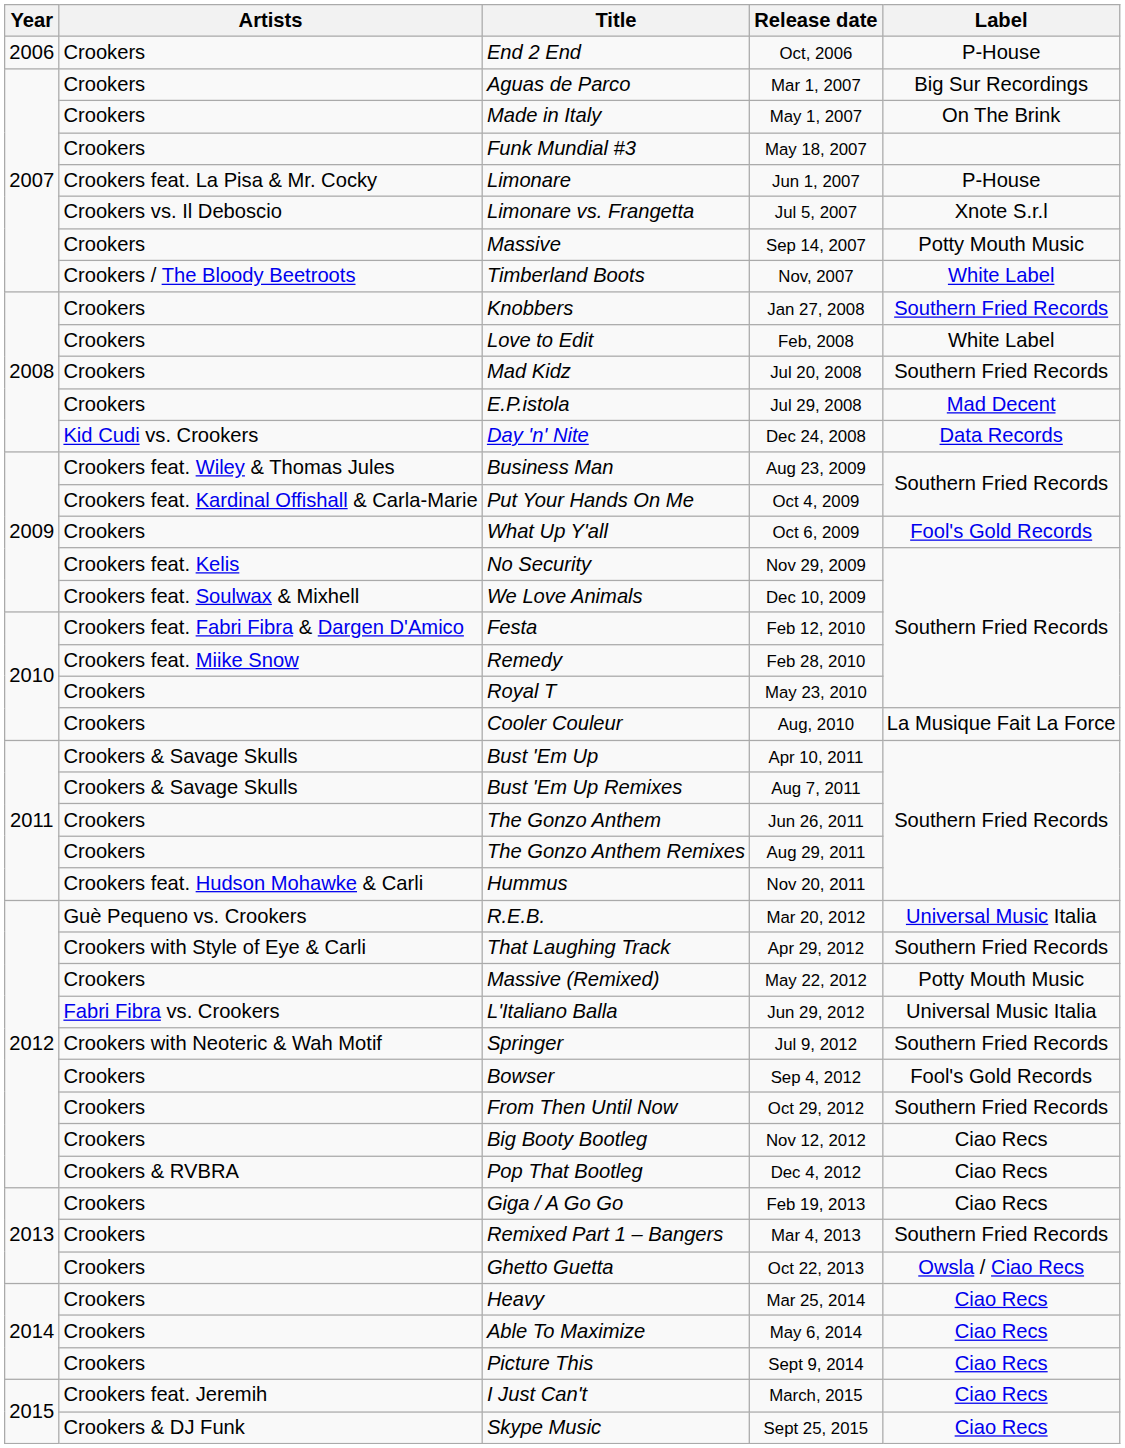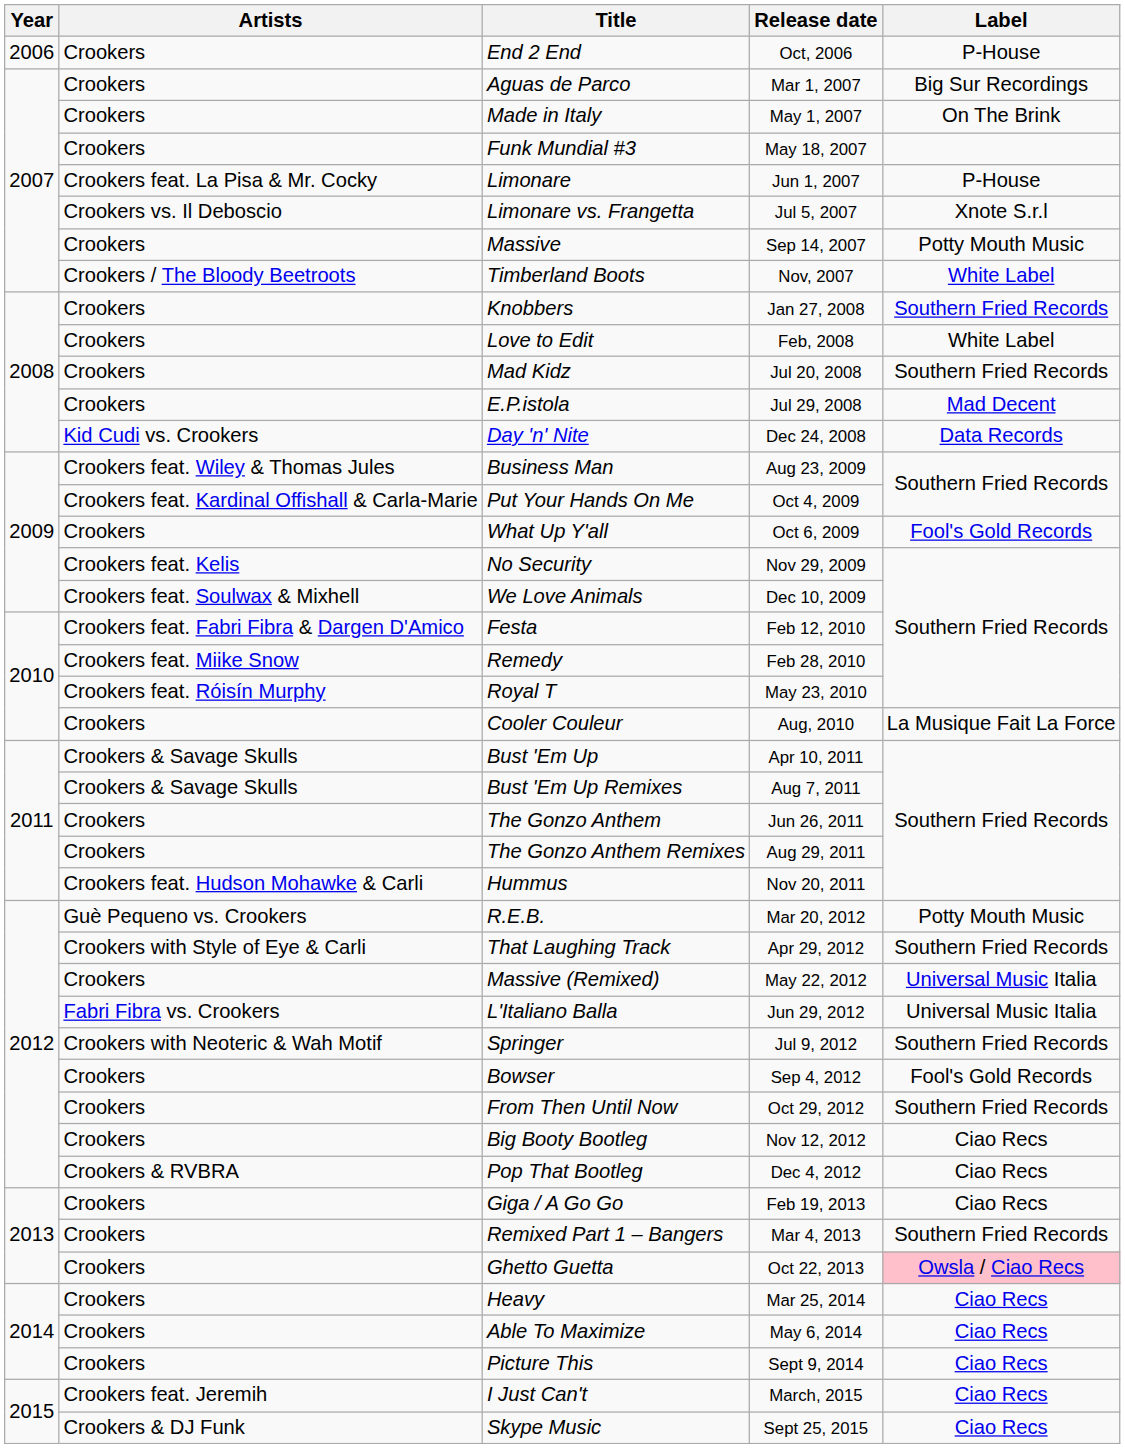 <table class="wikitable">
 <tr>
 <th style="text-align:center; width:35px;">Year</th>
 <th>Artists</th>
 <th>Title</th>
 <th style="text-align:center;">Release date</th>
 <th>Label</th>
 </tr>
 <tr>
 <td style="text-align:center;">2006</td>
 <td>Crookers</td>
 <td><em>End 2 End</em></td>
 <td style="text-align:center;"><small>Oct, 2006</small></td>
 <td style="text-align:center;">P-House</td>
 </tr>
 <tr>
 <td style="text-align:center;" rowspan="7">2007</td>
 <td>Crookers</td>
 <td><em>Aguas de Parco</em></td>
 <td style="text-align:center;"><small>Mar 1, 2007</small></td>
 <td style="text-align:center;">Big Sur Recordings</td>
 </tr>
 <tr>
 <td>Crookers</td>
 <td><em>Made in Italy</em></td>
 <td style="text-align:center;"><small>May 1, 2007</small></td>
 <td style="text-align:center;">On The Brink</td>
 </tr>
 <tr>
 <td>Crookers</td>
 <td><em>Funk Mundial #3</em></td>
 <td style="text-align:center;"><small>May 18, 2007</small></td>
 </tr>
 <tr>
 <td>Crookers feat. La Pisa & Mr. Cocky</td>
 <td><em>Limonare</em></td>
 <td style="text-align:center;"><small>Jun 1, 2007</small></td>
 <td style="text-align:center;">P-House</td>
 </tr>
 <tr>
 <td>Crookers vs. Il Deboscio</td>
 <td><em>Limonare vs. Frangetta</em></td>
 <td style="text-align:center;"><small>Jul 5, 2007</small></td>
 <td style="text-align:center;">Xnote S.r.l</td>
 </tr>
 <tr>
 <td>Crookers</td>
 <td><em>Massive</em></td>
 <td style="text-align:center;"><small>Sep 14, 2007</small></td>
 <td style="text-align:center;">Potty Mouth Music</td>
 </tr>
 <tr>
 <td>Crookers / <a href='#'>The Bloody Beetroots</a></td>
 <td><em>Timberland Boots</em></td>
 <td style="text-align:center;"><small>Nov, 2007</small></td>
 <td style="text-align:center;"><a href='#'>White Label</a></td>
 </tr>
 <tr>
 <td style="text-align:center;" rowspan="5">2008</td>
 <td>Crookers</td>
 <td><em>Knobbers</em></td>
 <td style="text-align:center;"><small>Jan 27, 2008</small></td>
 <td style="text-align:center;"><a href='#'>Southern Fried Records</a></td>
 </tr>
 <tr>
 <td>Crookers</td>
 <td><em>Love to Edit</em></td>
 <td style="text-align:center;"><small>Feb, 2008</small></td>
 <td style="text-align:center;">White Label</td>
 </tr>
 <tr>
 <td>Crookers</td>
 <td><em>Mad Kidz</em></td>
 <td style="text-align:center;"><small>Jul 20, 2008</small></td>
 <td style="text-align:center;">Southern Fried Records</td>
 </tr>
 <tr>
 <td>Crookers</td>
 <td><em>E.P.istola</em></td>
 <td style="text-align:center;"><small>Jul 29, 2008</small></td>
 <td style="text-align:center;"><a href='#'>Mad Decent</a></td>
 </tr>
 <tr>
 <td><a href='#'>Kid Cudi</a> vs. Crookers</td>
 <td><em><a href='#'>Day 'n' Nite</a></em></td>
 <td style="text-align:center;"><small>Dec 24, 2008</small></td>
 <td style="text-align:center;"><a href='#'>Data Records</a></td>
 </tr>
 <tr>
 <td style="text-align:center;" rowspan="5">2009</td>
 <td>Crookers feat. <a href='#'>Wiley</a> & Thomas Jules</td>
 <td><em>Business Man</em></td>
 <td style="text-align:center;"><small>Aug 23, 2009</small></td>
 <td style="text-align:center;" rowspan="2">Southern Fried Records</td>
 </tr>
 <tr>
 <td>Crookers feat. <a href='#'>Kardinal Offishall</a> & Carla-Marie</td>
 <td><em>Put Your Hands On Me</em></td>
 <td style="text-align:center;"><small>Oct 4, 2009</small></td>
 </tr>
 <tr>
 <td>Crookers</td>
 <td><em>What Up Y'all</em></td>
 <td style="text-align:center;"><small>Oct 6, 2009</small></td>
 <td style="text-align:center;"><a href='#'>Fool's Gold Records</a></td>
 </tr>
 <tr>
 <td>Crookers feat. <a href='#'>Kelis</a></td>
 <td><em>No Security</em></td>
 <td style="text-align:center;"><small>Nov 29, 2009</small></td>
 <td style="text-align:center;" rowspan="5">Southern Fried Records</td>
 </tr>
 <tr>
 <td>Crookers feat. <a href='#'>Soulwax</a> & Mixhell</td>
 <td><em>We Love Animals</em></td>
 <td style="text-align:center;"><small>Dec 10, 2009</small></td>
 </tr>
 <tr>
 <td style="text-align:center;" rowspan="4">2010</td>
 <td>Crookers feat. <a href='#'>Fabri Fibra</a> & <a href='#'>Dargen D'Amico</a></td>
 <td><em>Festa</em></td>
 <td style="text-align:center;"><small>Feb 12, 2010</small></td>
 </tr>
 <tr>
 <td>Crookers feat. <a href='#'>Miike Snow</a></td>
 <td><em>Remedy</em></td>
 <td style="text-align:center;"><small>Feb 28, 2010</small></td>
 </tr>
 <tr>
-<td>Crookers</td>
+<td>Crookers feat. <a href='#'>Róisín Murphy</a></td>
 <td><em>Royal T</em></td>
 <td style="text-align:center;"><small>May 23, 2010</small></td>
 </tr>
 <tr>
 <td>Crookers</td>
 <td><em>Cooler Couleur</em></td>
 <td style="text-align:center;"><small>Aug, 2010</small></td>
 <td style="text-align:center;">La Musique Fait La Force</td>
 </tr>
 <tr>
 <td style="text-align:center;" rowspan="5">2011</td>
 <td>Crookers & Savage Skulls</td>
 <td><em>Bust 'Em Up</em></td>
 <td style="text-align:center;"><small>Apr 10, 2011</small></td>
 <td style="text-align:center;" rowspan="5">Southern Fried Records</td>
 </tr>
 <tr>
 <td>Crookers & Savage Skulls</td>
 <td><em>Bust 'Em Up Remixes</em></td>
 <td style="text-align:center;"><small>Aug 7, 2011</small></td>
 </tr>
 <tr>
 <td>Crookers</td>
 <td><em> The Gonzo Anthem</em></td>
 <td style="text-align:center;"><small>Jun 26, 2011</small></td>
 </tr>
 <tr>
 <td>Crookers</td>
 <td><em>The Gonzo Anthem Remixes</em></td>
 <td style="text-align:center;"><small>Aug 29, 2011</small></td>
 </tr>
 <tr>
 <td>Crookers feat. <a href='#'>Hudson Mohawke</a> & Carli</td>
 <td><em>Hummus</em></td>
 <td style="text-align:center;"><small>Nov 20, 2011</small></td>
 </tr>
 <tr>
 <td style="text-align:center;" rowspan="9">2012</td>
 <td>Guè Pequeno vs. Crookers</td>
 <td><em>R.E.B.</em></td>
 <td style="text-align:center;"><small>Mar 20, 2012</small></td>
-<td style="text-align:center;"><a href='#'>Universal Music</a> Italia</td>
+<td style="text-align:center;">Potty Mouth Music</td>
 </tr>
 <tr>
 <td>Crookers with Style of Eye & Carli</td>
 <td><em>That Laughing Track</em></td>
 <td style="text-align:center;"><small>Apr 29, 2012</small></td>
 <td style="text-align:center;">Southern Fried Records</td>
 </tr>
 <tr>
 <td>Crookers</td>
 <td><em> Massive (Remixed)</em></td>
 <td style="text-align:center;"><small>May 22, 2012</small></td>
-<td style="text-align:center;">Potty Mouth Music</td>
+<td style="text-align:center;"><a href='#'>Universal Music</a> Italia</td>
 </tr>
 <tr>
 <td><a href='#'>Fabri Fibra</a> vs. Crookers</td>
 <td><em>L'Italiano Balla</em></td>
 <td style="text-align:center;"><small>Jun 29, 2012</small></td>
 <td style="text-align:center;">Universal Music Italia</td>
 </tr>
 <tr>
 <td>Crookers with Neoteric & Wah Motif</td>
 <td><em>Springer</em></td>
 <td style="text-align:center;"><small>Jul 9, 2012</small></td>
 <td style="text-align:center;">Southern Fried Records</td>
 </tr>
 <tr>
 <td>Crookers</td>
 <td><em>Bowser</em></td>
 <td style="text-align:center;"><small>Sep 4, 2012</small></td>
 <td style="text-align:center;">Fool's Gold Records</td>
 </tr>
 <tr>
 <td>Crookers</td>
 <td><em>From Then Until Now</em></td>
 <td style="text-align:center;"><small>Oct 29, 2012</small></td>
 <td style="text-align:center;">Southern Fried Records</td>
 </tr>
 <tr>
 <td>Crookers</td>
 <td><em>Big Booty Bootleg</em></td>
 <td style="text-align:center;"><small>Nov 12, 2012</small></td>
 <td style="text-align:center;">Ciao Recs</td>
 </tr>
 <tr>
 <td>Crookers & RVBRA</td>
 <td><em>Pop That Bootleg</em></td>
 <td style="text-align:center;"><small>Dec 4, 2012</small></td>
 <td style="text-align:center;">Ciao Recs</td>
 </tr>
 <tr>
 <td style="text-align:center;" rowspan="3">2013</td>
 <td>Crookers</td>
 <td><em>Giga / A Go Go</em></td>
 <td style="text-align:center;"><small>Feb 19, 2013</small></td>
 <td style="text-align:center;">Ciao Recs</td>
 </tr>
 <tr>
 <td>Crookers</td>
 <td><em>Remixed Part 1 – Bangers</em></td>
 <td style="text-align:center;"><small>Mar 4, 2013</small></td>
 <td style="text-align:center;">Southern Fried Records</td>
 </tr>
 <tr>
 <td>Crookers</td>
 <td><em>Ghetto Guetta</em></td>
 <td style="text-align:center;"><small>Oct 22, 2013</small></td>
-<td style="text-align:center;"><a href='#'>Owsla</a> / <a href='#'>Ciao Recs</a></td>
+<td style="background: pink; text-align:center;"><a href='#'>Owsla</a> / <a href='#'>Ciao Recs</a></td>
 </tr>
 <tr>
 <td style="text-align:center;" rowspan="3">2014</td>
 <td>Crookers</td>
 <td><em>Heavy</em></td>
 <td style="text-align:center;"><small>Mar 25, 2014</small></td>
 <td style="text-align:center;"><a href='#'>Ciao Recs</a></td>
 </tr>
 <tr>
 <td>Crookers</td>
 <td><em>Able To Maximize</em></td>
 <td style="text-align:center;"><small>May 6, 2014</small></td>
 <td style="text-align:center;"><a href='#'>Ciao Recs</a></td>
 </tr>
 <tr>
 <td>Crookers</td>
 <td><em>Picture This</em></td>
 <td style="text-align:center;"><small>Sept 9, 2014</small></td>
 <td style="text-align:center;"><a href='#'>Ciao Recs</a></td>
 </tr>
 <tr>
 <td rowspan="2" style="text-align:center;">2015</td>
 <td>Crookers feat. Jeremih</td>
 <td><em>I Just Can't</em></td>
 <td style="text-align:center;"><small>March, 2015</small></td>
 <td style="text-align:center;"><a href='#'>Ciao Recs</a></td>
 </tr>
 <tr>
 <td>Crookers & DJ Funk</td>
 <td><em>Skype Music</em></td>
 <td style="text-align:center;"><small>Sept 25, 2015</small></td>
 <td style="text-align:center;"><a href='#'>Ciao Recs</a></td>
 </tr>
 </table>
